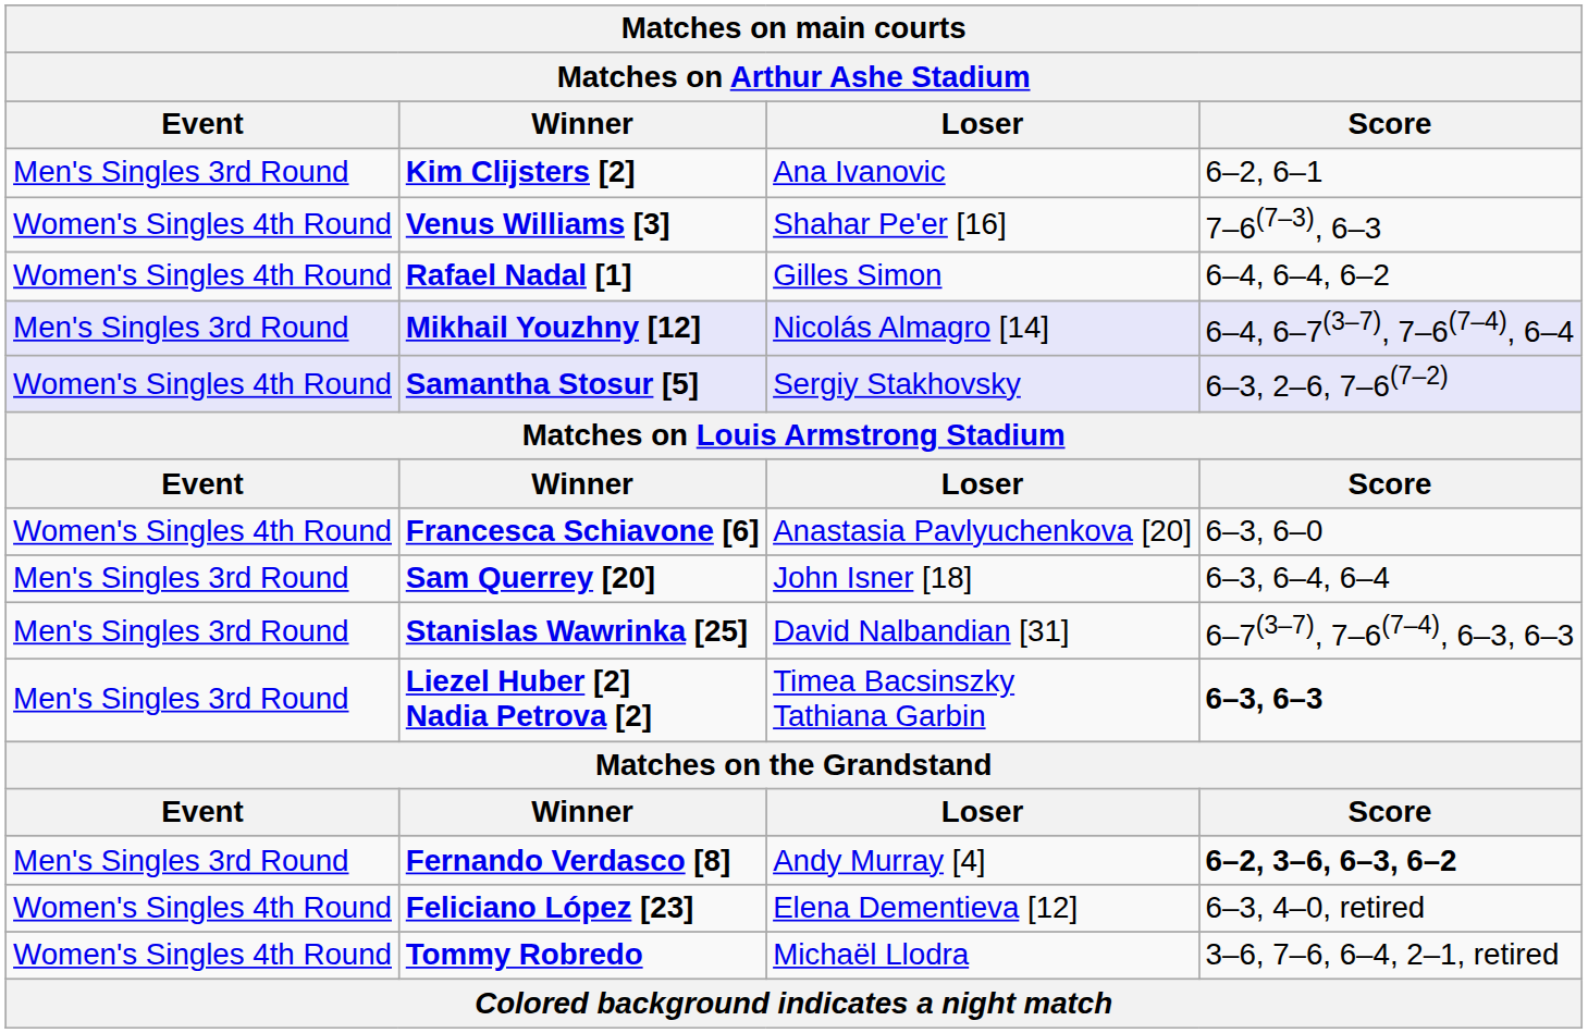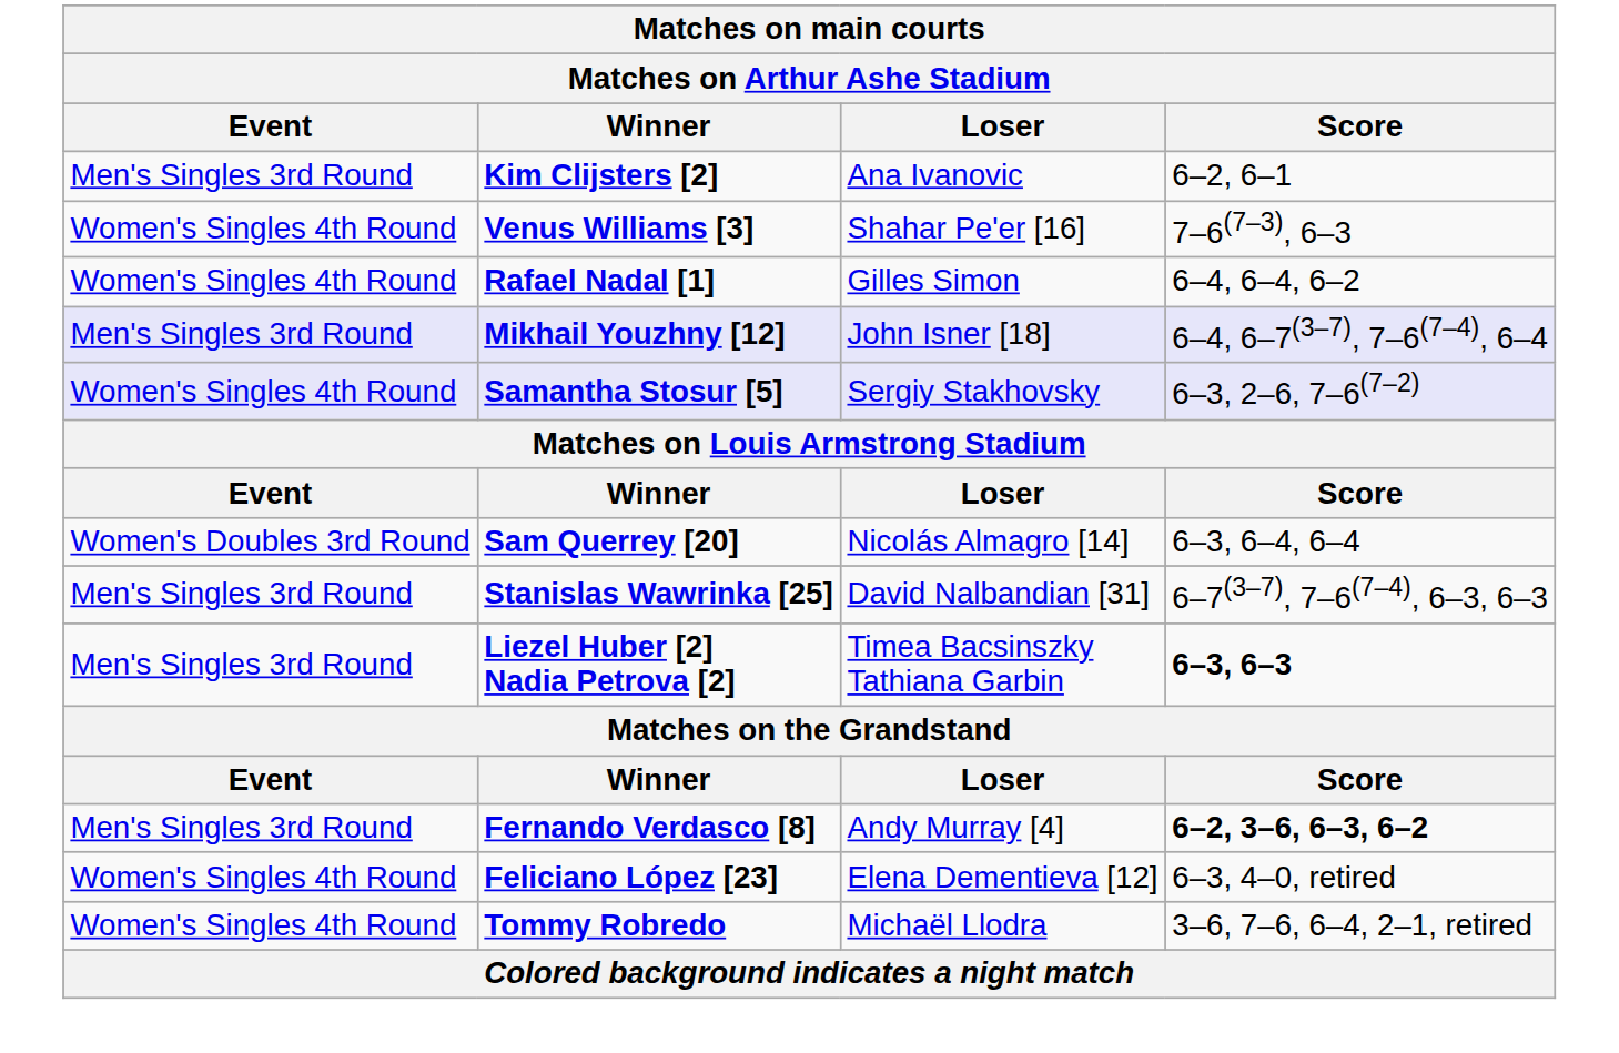 <table class="wikitable collapsible uncollapsed" style=margin:auto>
 <tr>
 <th colspan=4 style=white-space:nowrap>Matches on main courts</th>
 </tr>
 <tr>
 <th colspan=4>Matches on <a href='#'>Arthur Ashe Stadium</a></th>
 </tr>
 <tr>
 <th>Event</th>
 <th>Winner</th>
 <th>Loser</th>
 <th>Score</th>
 </tr>
 <tr>
 <td><a href='#'>Men's Singles 3rd Round</a></td>
 <td> <strong><a href='#'>Kim Clijsters</a> [2]</strong></td>
 <td> <a href='#'>Ana Ivanovic</a></td>
 <td>6–2, 6–1</td>
 </tr>
 <tr>
 <td><a href='#'>Women's Singles 4th Round</a></td>
 <td> <strong><a href='#'>Venus Williams</a> [3] </strong></td>
 <td> <a href='#'>Shahar Pe'er</a> [16]</td>
 <td>7–6<sup>(7–3)</sup>, 6–3</td>
 </tr>
 <tr>
 <td><a href='#'>Women's Singles 4th Round</a></td>
 <td> <strong><a href='#'>Rafael Nadal</a> [1] </strong></td>
 <td> <a href='#'>Gilles Simon</a></td>
 <td>6–4, 6–4, 6–2</td>
 </tr>
 <tr bgcolor=lavender>
 <td><a href='#'>Men's Singles 3rd Round</a></td>
 <td> <strong><a href='#'>Mikhail Youzhny</a> [12]</strong></td>
-<td> <a href='#'>Nicolás Almagro</a> [14]</td>
+<td> <a href='#'>John Isner</a> [18]</td>
 <td>6–4, 6–7<sup>(3–7)</sup>, 7–6<sup>(7–4)</sup>, 6–4</td>
 </tr>
 <tr bgcolor=lavender>
 <td><a href='#'>Women's Singles 4th Round</a></td>
 <td> <strong><a href='#'>Samantha Stosur</a> [5] </strong></td>
 <td> <a href='#'>Sergiy Stakhovsky</a></td>
 <td>6–3, 2–6, 7–6<sup>(7–2)</sup></td>
 </tr>
 <tr>
 <th colspan=4>Matches on <a href='#'>Louis Armstrong Stadium</a></th>
 </tr>
 <tr>
 <th>Event</th>
 <th>Winner</th>
 <th>Loser</th>
 <th>Score</th>
 </tr>
 <tr>
-<td><a href='#'>Women's Singles 4th Round</a></td>
-<td> <strong><a href='#'>Francesca Schiavone</a> [6]</strong></td>
-<td> <a href='#'>Anastasia Pavlyuchenkova</a> [20]</td>
-<td>6–3, 6–0</td>
-</tr>
-<tr>
-<td><a href='#'>Men's Singles 3rd Round</a></td>
+<td><a href='#'>Women's Doubles 3rd Round</a></td>
 <td> <strong><a href='#'>Sam Querrey</a> [20] </strong></td>
-<td> <a href='#'>John Isner</a> [18]</td>
+<td> <a href='#'>Nicolás Almagro</a> [14]</td>
 <td>6–3, 6–4, 6–4</td>
 </tr>
 <tr>
 <td><a href='#'>Men's Singles 3rd Round</a></td>
 <td> <strong><a href='#'>Stanislas Wawrinka</a> [25]</strong></td>
 <td> <a href='#'>David Nalbandian</a> [31]</td>
 <td>6–7<sup>(3–7)</sup>, 7–6<sup>(7–4)</sup>, 6–3, 6–3</td>
 </tr>
 <tr>
 <td><a href='#'>Men's Singles 3rd Round</a></td>
 <td> <strong><a href='#'>Liezel Huber</a> [2] <br>  <a href='#'>Nadia Petrova</a> [2]</strong></td>
 <td> <a href='#'>Timea Bacsinszky</a> <br>  <a href='#'>Tathiana Garbin</a></td>
 <td><strong>6–3, 6–3</strong></td>
 </tr>
 <tr>
 <th colspan=4><strong>Matches on the Grandstand</strong></th>
 </tr>
 <tr>
 <th>Event</th>
 <th>Winner</th>
 <th>Loser</th>
 <th>Score</th>
 </tr>
 <tr>
 <td><a href='#'>Men's Singles 3rd Round</a></td>
 <td> <strong><a href='#'>Fernando Verdasco</a> [8]   </strong></td>
 <td> <a href='#'>Andy Murray</a> [4]</td>
 <td><strong>6–2, 3–6, 6–3, 6–2</strong></td>
 </tr>
 <tr>
 <td><a href='#'>Women's Singles 4th Round</a></td>
 <td> <strong><a href='#'>Feliciano López</a> [23] </strong></td>
 <td> <a href='#'>Elena Dementieva</a> [12]</td>
 <td>6–3, 4–0, retired</td>
 </tr>
 <tr>
 <td><a href='#'>Women's Singles 4th Round</a></td>
 <td> <strong><a href='#'>Tommy Robredo</a></strong></td>
 <td> <a href='#'>Michaël Llodra</a></td>
 <td>3–6, 7–6, 6–4, 2–1, retired</td>
 </tr>
 <tr>
 <th colspan=4><em>Colored background indicates a night match</em></th>
 </tr>
 </table>
